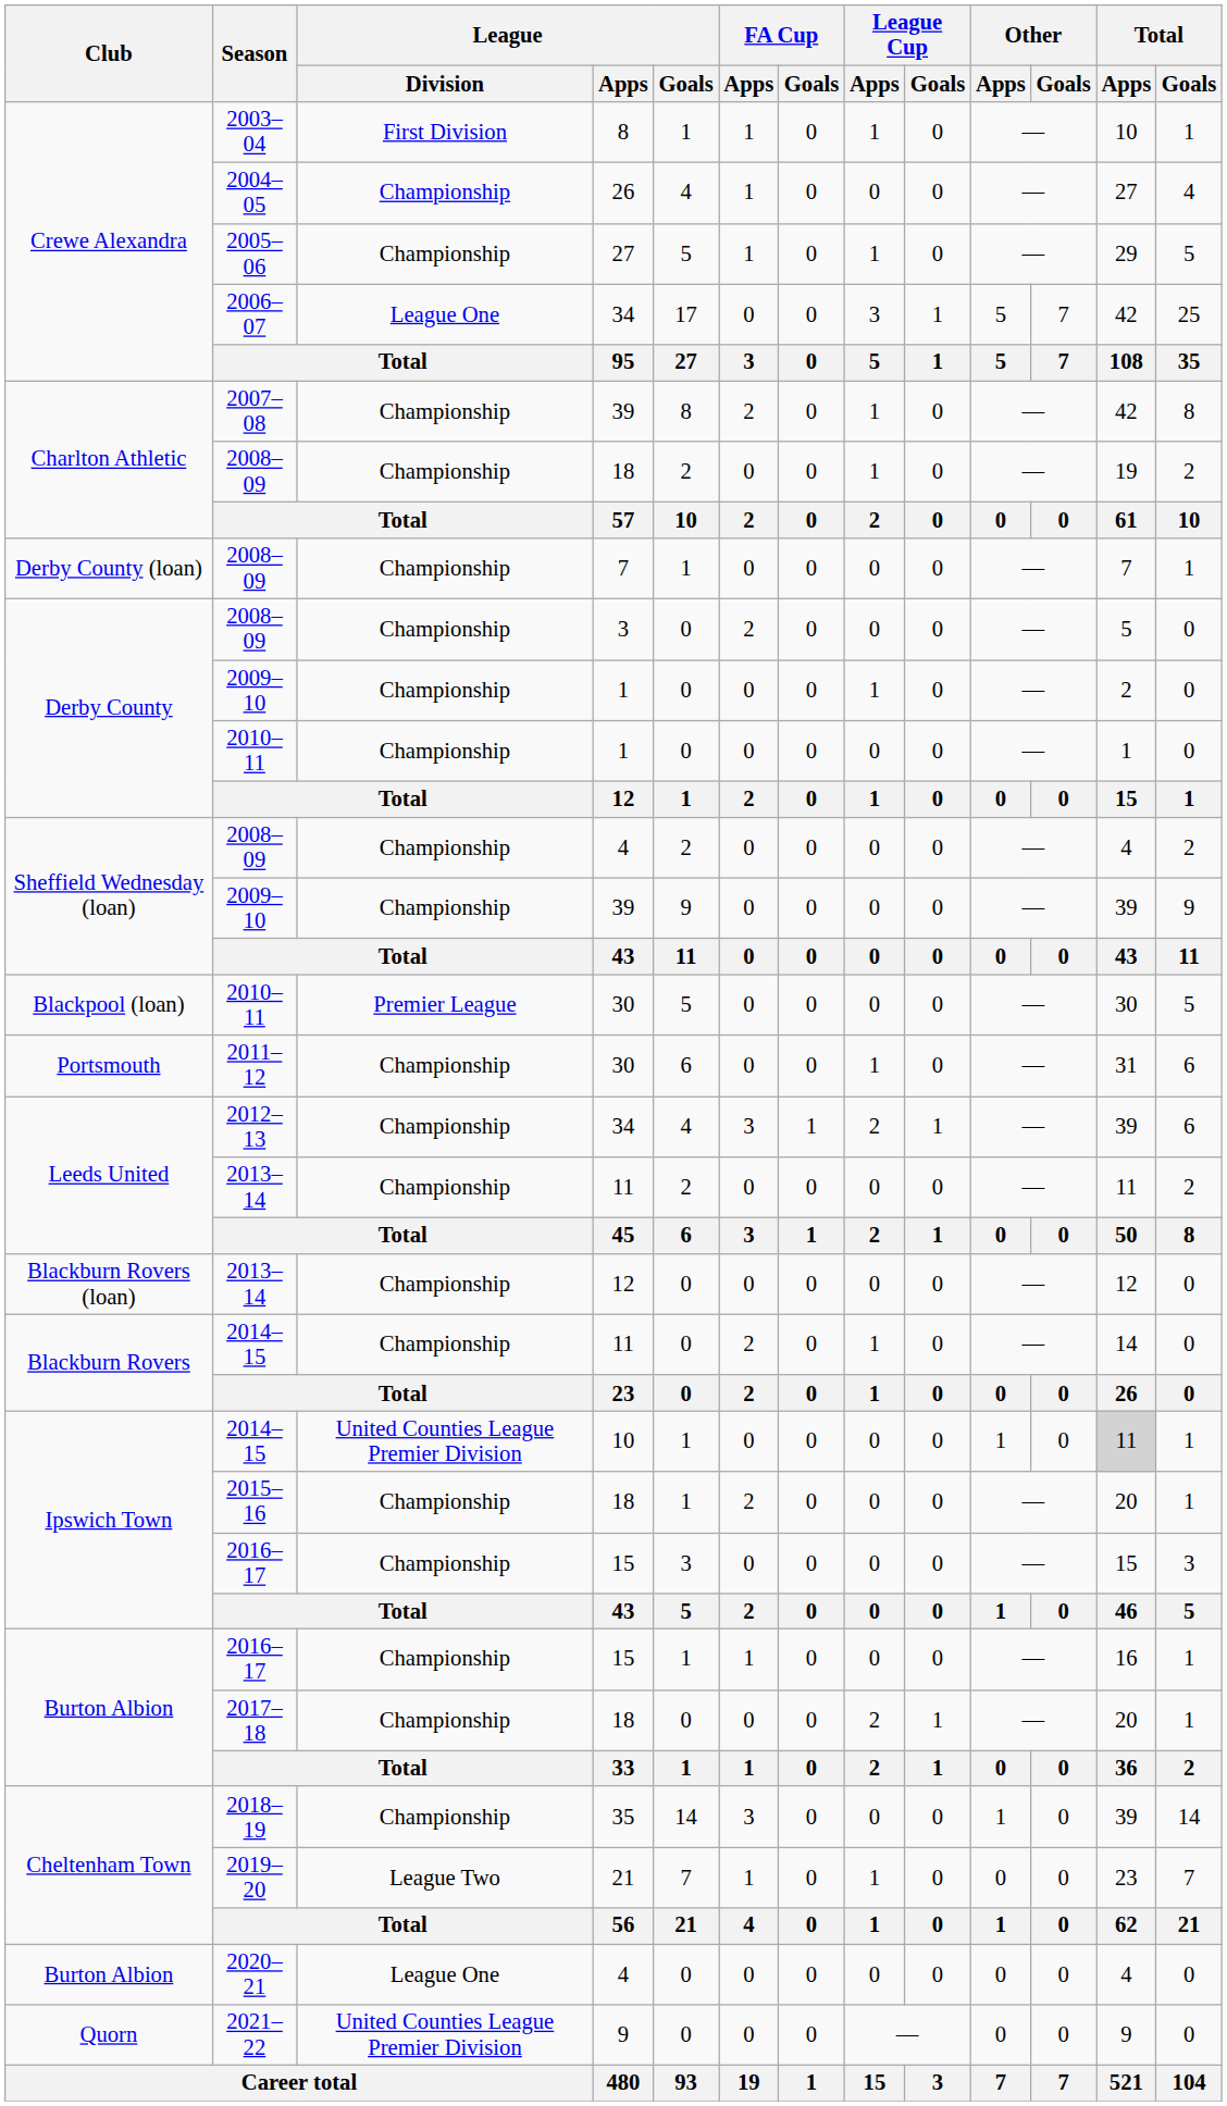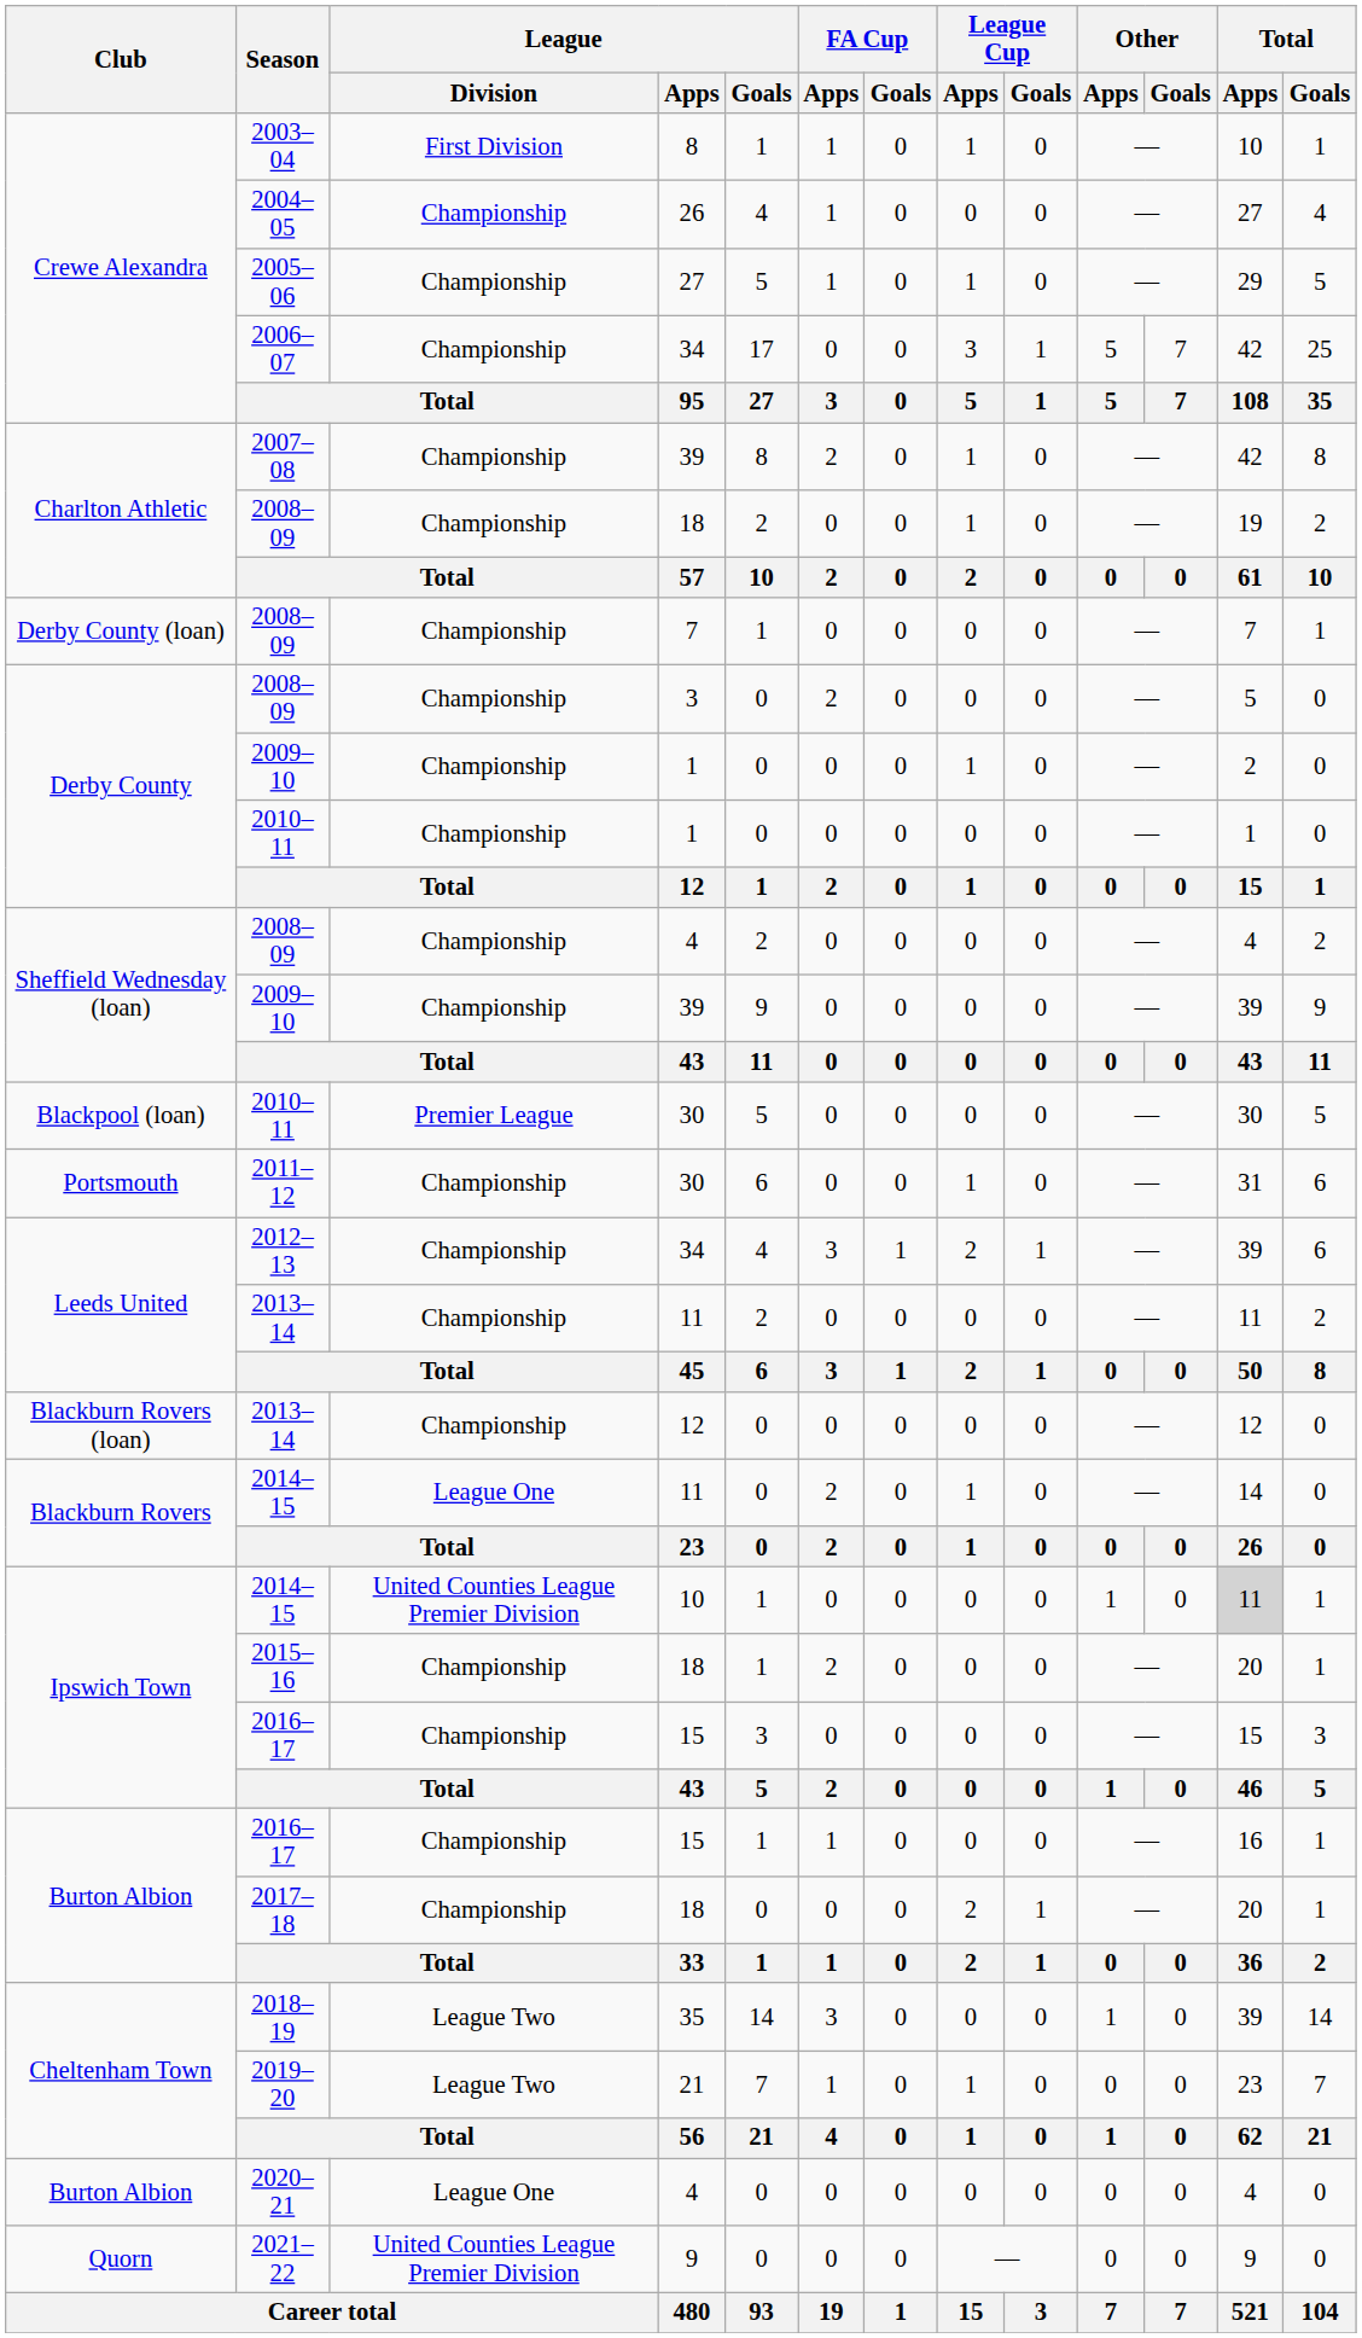 <table class="wikitable" style="text-align:center">
 <tr>
 <th rowspan=2>Club</th>
 <th rowspan=2>Season</th>
 <th colspan=3>League</th>
 <th colspan=2><a href='#'>FA Cup</a></th>
 <th colspan=2><a href='#'>League Cup</a></th>
 <th colspan=2>Other</th>
 <th colspan=2>Total</th>
 </tr>
 <tr>
 <th>Division</th>
 <th>Apps</th>
 <th>Goals</th>
 <th>Apps</th>
 <th>Goals</th>
 <th>Apps</th>
 <th>Goals</th>
 <th>Apps</th>
 <th>Goals</th>
 <th>Apps</th>
 <th>Goals</th>
 </tr>
 <tr>
 <td rowspan=5><a href='#'>Crewe Alexandra</a></td>
 <td><a href='#'>2003–04</a></td>
 <td><a href='#'>First Division</a></td>
 <td>8</td>
 <td>1</td>
 <td>1</td>
 <td>0</td>
 <td>1</td>
 <td>0</td>
 <td colspan=2>—</td>
 <td>10</td>
 <td>1</td>
 </tr>
 <tr>
 <td><a href='#'>2004–05</a></td>
 <td><a href='#'>Championship</a></td>
 <td>26</td>
 <td>4</td>
 <td>1</td>
 <td>0</td>
 <td>0</td>
 <td>0</td>
 <td colspan=2>—</td>
 <td>27</td>
 <td>4</td>
 </tr>
 <tr>
 <td><a href='#'>2005–06</a></td>
 <td>Championship</td>
 <td>27</td>
 <td>5</td>
 <td>1</td>
 <td>0</td>
 <td>1</td>
 <td>0</td>
 <td colspan=2>—</td>
 <td>29</td>
 <td>5</td>
 </tr>
 <tr>
 <td><a href='#'>2006–07</a></td>
-<td><a href='#'>League One</a></td>
+<td>Championship</td>
 <td>34</td>
 <td>17</td>
 <td>0</td>
 <td>0</td>
 <td>3</td>
 <td>1</td>
 <td>5</td>
 <td>7</td>
 <td>42</td>
 <td>25</td>
 </tr>
 <tr>
 <th colspan=2>Total</th>
 <th>95</th>
 <th>27</th>
 <th>3</th>
 <th>0</th>
 <th>5</th>
 <th>1</th>
 <th>5</th>
 <th>7</th>
 <th>108</th>
 <th>35</th>
 </tr>
 <tr>
 <td rowspan=3><a href='#'>Charlton Athletic</a></td>
 <td><a href='#'>2007–08</a></td>
 <td>Championship</td>
 <td>39</td>
 <td>8</td>
 <td>2</td>
 <td>0</td>
 <td>1</td>
 <td>0</td>
 <td colspan=2>—</td>
 <td>42</td>
 <td>8</td>
 </tr>
 <tr>
 <td><a href='#'>2008–09</a></td>
 <td>Championship</td>
 <td>18</td>
 <td>2</td>
 <td>0</td>
 <td>0</td>
 <td>1</td>
 <td>0</td>
 <td colspan=2>—</td>
 <td>19</td>
 <td>2</td>
 </tr>
 <tr>
 <th colspan=2>Total</th>
 <th>57</th>
 <th>10</th>
 <th>2</th>
 <th>0</th>
 <th>2</th>
 <th>0</th>
 <th>0</th>
 <th>0</th>
 <th>61</th>
 <th>10</th>
 </tr>
 <tr>
 <td><a href='#'>Derby County</a> (loan)</td>
 <td><a href='#'>2008–09</a></td>
 <td>Championship</td>
 <td>7</td>
 <td>1</td>
 <td>0</td>
 <td>0</td>
 <td>0</td>
 <td>0</td>
 <td colspan=2>—</td>
 <td>7</td>
 <td>1</td>
 </tr>
 <tr>
 <td rowspan=4><a href='#'>Derby County</a></td>
 <td><a href='#'>2008–09</a></td>
 <td>Championship</td>
 <td>3</td>
 <td>0</td>
 <td>2</td>
 <td>0</td>
 <td>0</td>
 <td>0</td>
 <td colspan=2>—</td>
 <td>5</td>
 <td>0</td>
 </tr>
 <tr>
 <td><a href='#'>2009–10</a></td>
 <td>Championship</td>
 <td>1</td>
 <td>0</td>
 <td>0</td>
 <td>0</td>
 <td>1</td>
 <td>0</td>
 <td colspan=2>—</td>
 <td>2</td>
 <td>0</td>
 </tr>
 <tr>
 <td><a href='#'>2010–11</a></td>
 <td>Championship</td>
 <td>1</td>
 <td>0</td>
 <td>0</td>
 <td>0</td>
 <td>0</td>
 <td>0</td>
 <td colspan=2>—</td>
 <td>1</td>
 <td>0</td>
 </tr>
 <tr>
 <th colspan=2>Total</th>
 <th>12</th>
 <th>1</th>
 <th>2</th>
 <th>0</th>
 <th>1</th>
 <th>0</th>
 <th>0</th>
 <th>0</th>
 <th>15</th>
 <th>1</th>
 </tr>
 <tr>
 <td rowspan=3><a href='#'>Sheffield Wednesday</a> (loan)</td>
 <td><a href='#'>2008–09</a></td>
 <td>Championship</td>
 <td>4</td>
 <td>2</td>
 <td>0</td>
 <td>0</td>
 <td>0</td>
 <td>0</td>
 <td colspan=2>—</td>
 <td>4</td>
 <td>2</td>
 </tr>
 <tr>
 <td><a href='#'>2009–10</a></td>
 <td>Championship</td>
 <td>39</td>
 <td>9</td>
 <td>0</td>
 <td>0</td>
 <td>0</td>
 <td>0</td>
 <td colspan=2>—</td>
 <td>39</td>
 <td>9</td>
 </tr>
 <tr>
 <th colspan=2>Total</th>
 <th>43</th>
 <th>11</th>
 <th>0</th>
 <th>0</th>
 <th>0</th>
 <th>0</th>
 <th>0</th>
 <th>0</th>
 <th>43</th>
 <th>11</th>
 </tr>
 <tr>
 <td><a href='#'>Blackpool</a> (loan)</td>
 <td><a href='#'>2010–11</a></td>
 <td><a href='#'>Premier League</a></td>
 <td>30</td>
 <td>5</td>
 <td>0</td>
 <td>0</td>
 <td>0</td>
 <td>0</td>
 <td colspan=2>—</td>
 <td>30</td>
 <td>5</td>
 </tr>
 <tr>
 <td><a href='#'>Portsmouth</a></td>
 <td><a href='#'>2011–12</a></td>
 <td>Championship</td>
 <td>30</td>
 <td>6</td>
 <td>0</td>
 <td>0</td>
 <td>1</td>
 <td>0</td>
 <td colspan=2>—</td>
 <td>31</td>
 <td>6</td>
 </tr>
 <tr>
 <td rowspan=3><a href='#'>Leeds United</a></td>
 <td><a href='#'>2012–13</a></td>
 <td>Championship</td>
 <td>34</td>
 <td>4</td>
 <td>3</td>
 <td>1</td>
 <td>2</td>
 <td>1</td>
 <td colspan=2>—</td>
 <td>39</td>
 <td>6</td>
 </tr>
 <tr>
 <td><a href='#'>2013–14</a></td>
 <td>Championship</td>
 <td>11</td>
 <td>2</td>
 <td>0</td>
 <td>0</td>
 <td>0</td>
 <td>0</td>
 <td colspan=2>—</td>
 <td>11</td>
 <td>2</td>
 </tr>
 <tr>
 <th colspan=2>Total</th>
 <th>45</th>
 <th>6</th>
 <th>3</th>
 <th>1</th>
 <th>2</th>
 <th>1</th>
 <th>0</th>
 <th>0</th>
 <th>50</th>
 <th>8</th>
 </tr>
 <tr>
 <td><a href='#'>Blackburn Rovers</a> (loan)</td>
 <td><a href='#'>2013–14</a></td>
 <td>Championship</td>
 <td>12</td>
 <td>0</td>
 <td>0</td>
 <td>0</td>
 <td>0</td>
 <td>0</td>
 <td colspan=2>—</td>
 <td>12</td>
 <td>0</td>
 </tr>
 <tr>
 <td rowspan=2><a href='#'>Blackburn Rovers</a></td>
 <td><a href='#'>2014–15</a></td>
-<td>Championship</td>
+<td><a href='#'>League One</a></td>
 <td>11</td>
 <td>0</td>
 <td>2</td>
 <td>0</td>
 <td>1</td>
 <td>0</td>
 <td colspan=2>—</td>
 <td>14</td>
 <td>0</td>
 </tr>
 <tr>
 <th colspan=2>Total</th>
 <th>23</th>
 <th>0</th>
 <th>2</th>
 <th>0</th>
 <th>1</th>
 <th>0</th>
 <th>0</th>
 <th>0</th>
 <th>26</th>
 <th>0</th>
 </tr>
 <tr>
 <td rowspan=4><a href='#'>Ipswich Town</a></td>
 <td><a href='#'>2014–15</a></td>
 <td><a href='#'>United Counties League Premier Division</a></td>
 <td>10</td>
 <td>1</td>
 <td>0</td>
 <td>0</td>
 <td>0</td>
 <td>0</td>
 <td>1</td>
 <td>0</td>
 <td style="background: lightgrey;">11</td>
 <td>1</td>
 </tr>
 <tr>
 <td><a href='#'>2015–16</a></td>
 <td>Championship</td>
 <td>18</td>
 <td>1</td>
 <td>2</td>
 <td>0</td>
 <td>0</td>
 <td>0</td>
 <td colspan=2>—</td>
 <td>20</td>
 <td>1</td>
 </tr>
 <tr>
 <td><a href='#'>2016–17</a></td>
 <td>Championship</td>
 <td>15</td>
 <td>3</td>
 <td>0</td>
 <td>0</td>
 <td>0</td>
 <td>0</td>
 <td colspan=2>—</td>
 <td>15</td>
 <td>3</td>
 </tr>
 <tr>
 <th colspan=2>Total</th>
 <th>43</th>
 <th>5</th>
 <th>2</th>
 <th>0</th>
 <th>0</th>
 <th>0</th>
 <th>1</th>
 <th>0</th>
 <th>46</th>
 <th>5</th>
 </tr>
 <tr>
 <td rowspan=3><a href='#'>Burton Albion</a></td>
 <td><a href='#'>2016–17</a></td>
 <td>Championship</td>
 <td>15</td>
 <td>1</td>
 <td>1</td>
 <td>0</td>
 <td>0</td>
 <td>0</td>
 <td colspan=2>—</td>
 <td>16</td>
 <td>1</td>
 </tr>
 <tr>
 <td><a href='#'>2017–18</a></td>
 <td>Championship</td>
 <td>18</td>
 <td>0</td>
 <td>0</td>
 <td>0</td>
 <td>2</td>
 <td>1</td>
 <td colspan=2>—</td>
 <td>20</td>
 <td>1</td>
 </tr>
 <tr>
 <th colspan=2>Total</th>
 <th>33</th>
 <th>1</th>
 <th>1</th>
 <th>0</th>
 <th>2</th>
 <th>1</th>
 <th>0</th>
 <th>0</th>
 <th>36</th>
 <th>2</th>
 </tr>
 <tr>
 <td rowspan=3><a href='#'>Cheltenham Town</a></td>
 <td><a href='#'>2018–19</a></td>
-<td>Championship</td>
+<td>League Two</td>
 <td>35</td>
 <td>14</td>
 <td>3</td>
 <td>0</td>
 <td>0</td>
 <td>0</td>
 <td>1</td>
 <td>0</td>
 <td>39</td>
 <td>14</td>
 </tr>
 <tr>
 <td><a href='#'>2019–20</a></td>
 <td>League Two</td>
 <td>21</td>
 <td>7</td>
 <td>1</td>
 <td>0</td>
 <td>1</td>
 <td>0</td>
 <td>0</td>
 <td>0</td>
 <td>23</td>
 <td>7</td>
 </tr>
 <tr>
 <th colspan=2>Total</th>
 <th>56</th>
 <th>21</th>
 <th>4</th>
 <th>0</th>
 <th>1</th>
 <th>0</th>
 <th>1</th>
 <th>0</th>
 <th>62</th>
 <th>21</th>
 </tr>
 <tr>
 <td><a href='#'>Burton Albion</a></td>
 <td><a href='#'>2020–21</a></td>
 <td>League One</td>
 <td>4</td>
 <td>0</td>
 <td>0</td>
 <td>0</td>
 <td>0</td>
 <td>0</td>
 <td>0</td>
 <td>0</td>
 <td>4</td>
 <td>0</td>
 </tr>
 <tr>
 <td><a href='#'>Quorn</a></td>
 <td><a href='#'>2021–22</a></td>
 <td><a href='#'>United Counties League Premier Division</a></td>
 <td>9</td>
 <td>0</td>
 <td>0</td>
 <td>0</td>
 <td colspan=2>—</td>
 <td>0</td>
 <td>0</td>
 <td>9</td>
 <td>0</td>
 </tr>
 <tr>
 <th colspan=3>Career total</th>
 <th>480</th>
 <th>93</th>
 <th>19</th>
 <th>1</th>
 <th>15</th>
 <th>3</th>
 <th>7</th>
 <th>7</th>
 <th>521</th>
 <th>104</th>
 </tr>
 </table>
